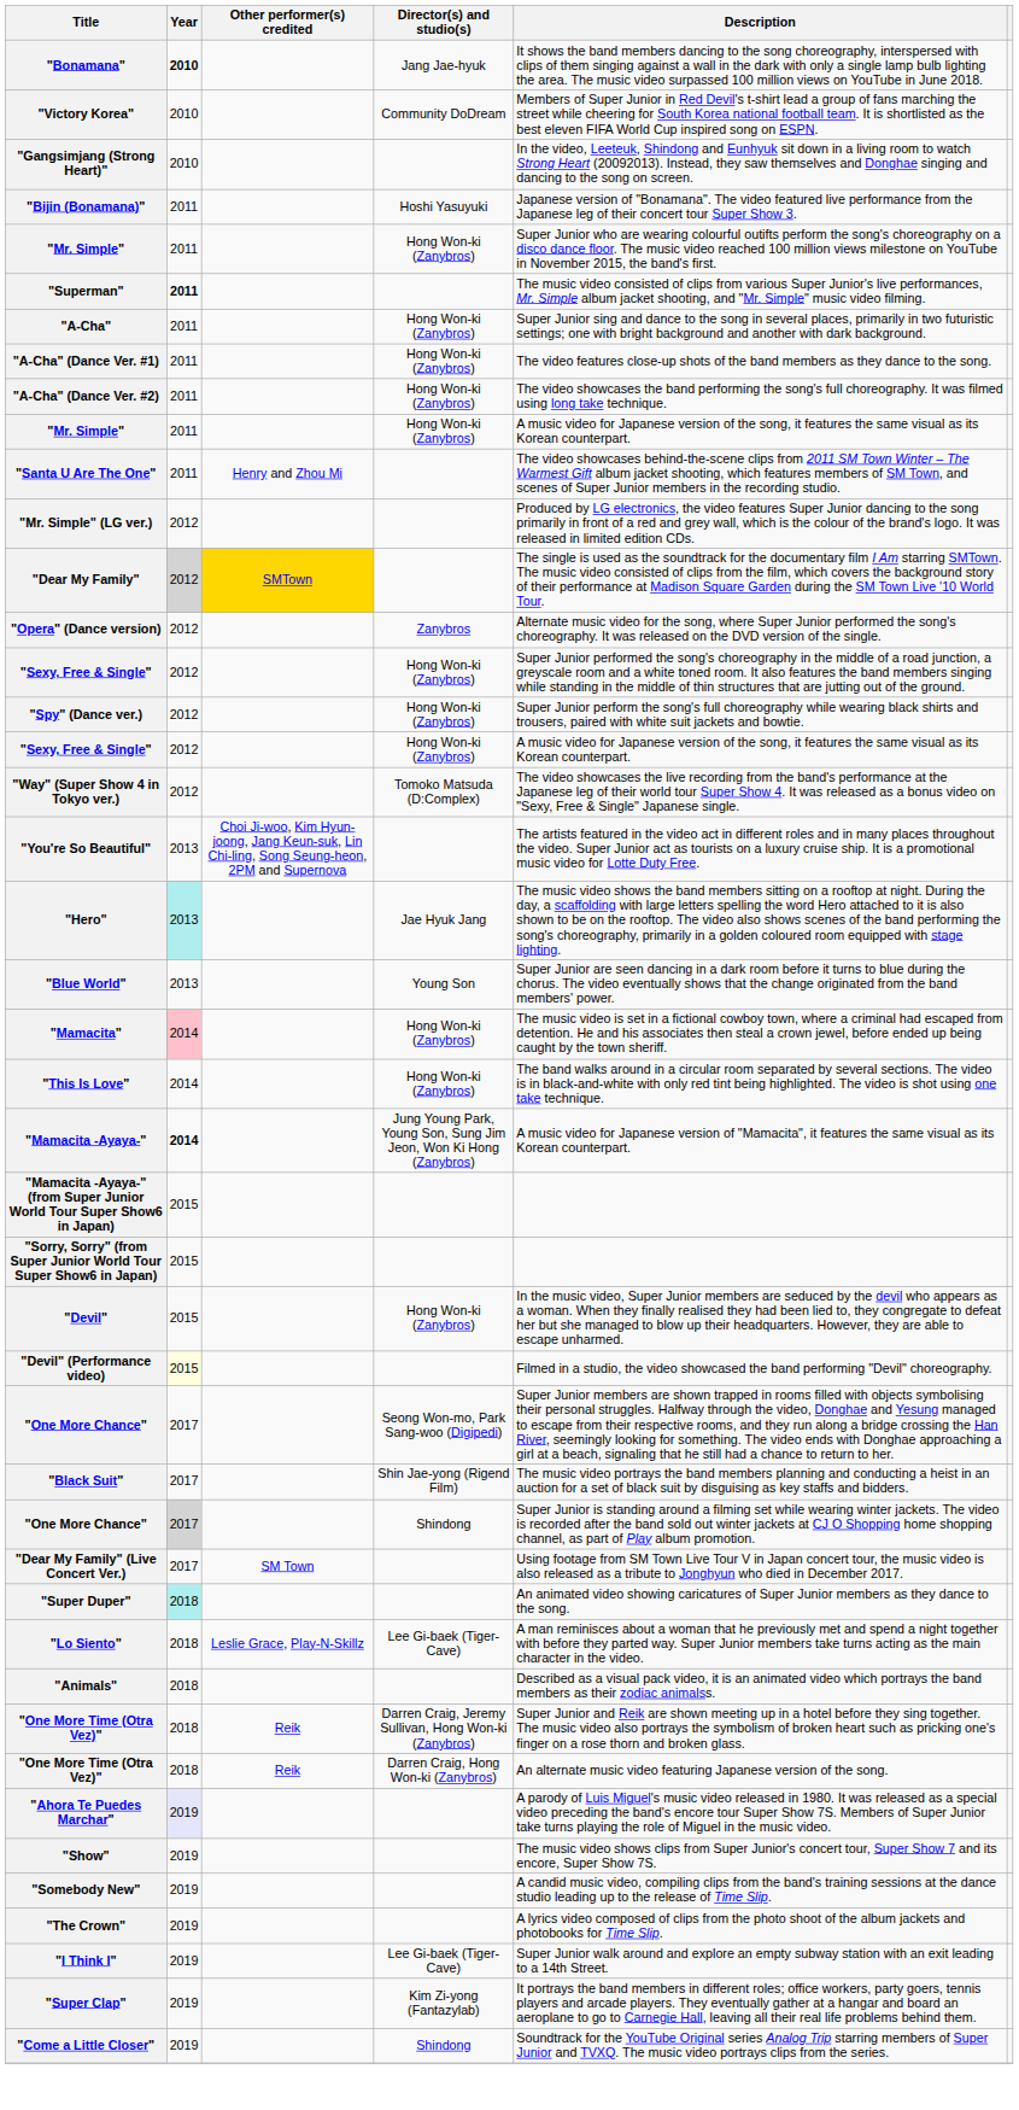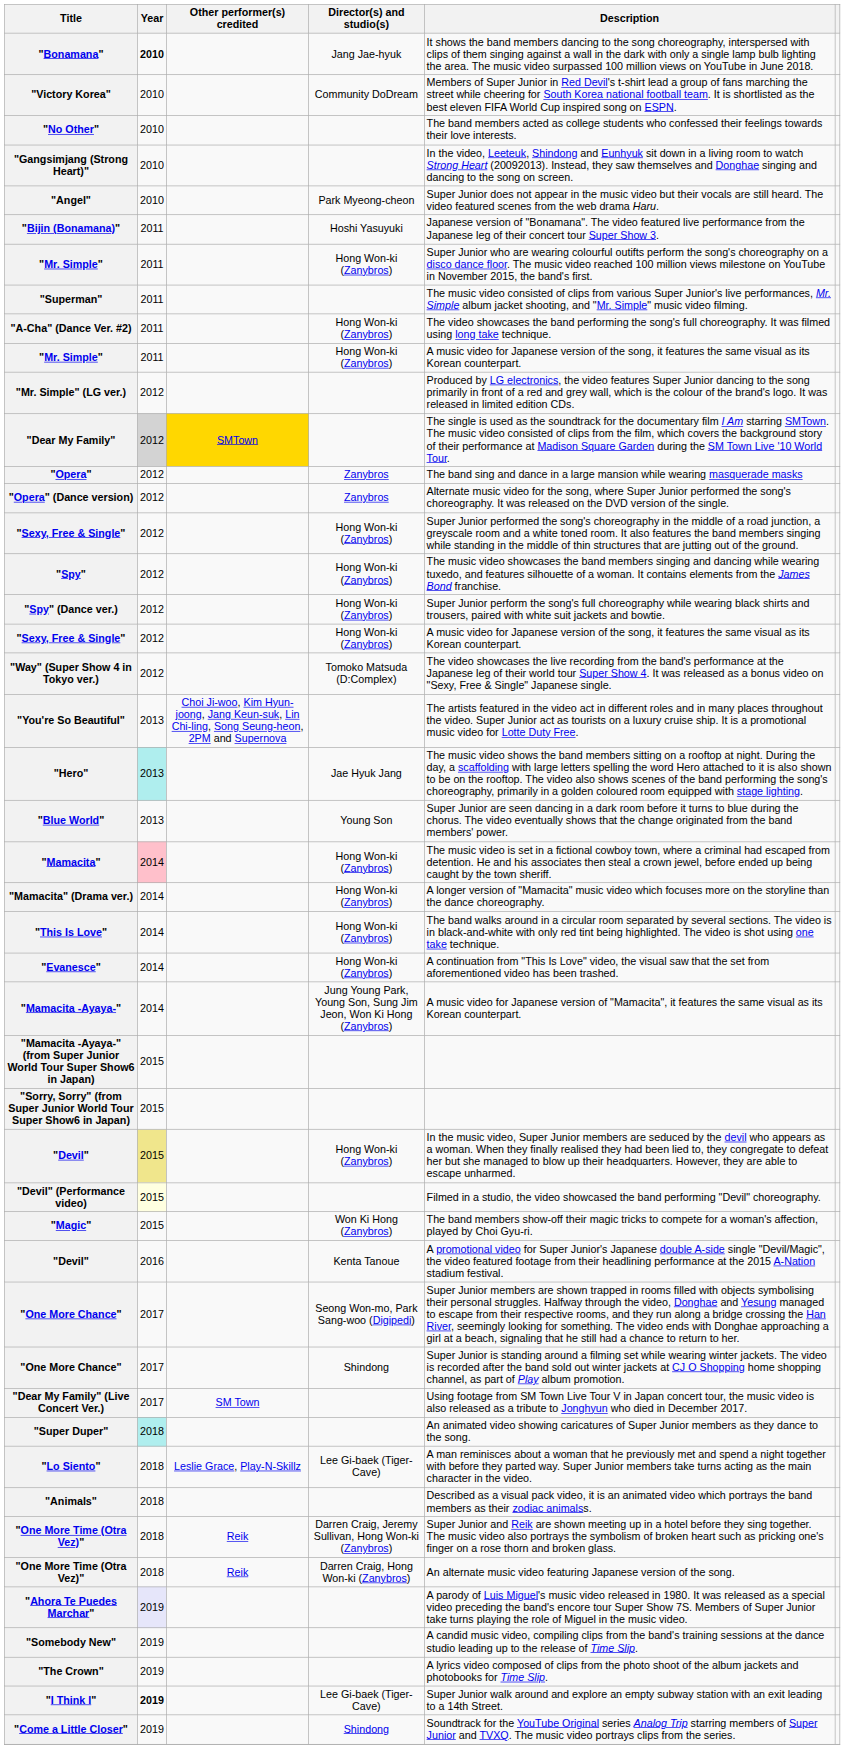 <table class="wikitable sortable plainrowheaders" style="text-align:center">
 <tr>
 <th scope="col">Title</th>
 <th scope="col">Year</th>
 <th scope="col">Other performer(s) credited</th>
 <th scope="col">Director(s) and studio(s)</th>
 <th scope="col" class="unsortable">Description</th>
 <th scope="col" class="unsortable"></th>
 </tr>
 <tr>
 <th scope="row">"<a href='#'>Bonamana</a>"</th>
 <td><strong>2010</strong></td>
 <td></td>
 <td>Jang Jae-hyuk</td>
 <td style=text-align:left>It shows the band members dancing to the song choreography, interspersed with clips of them singing against a wall in the dark with only a single lamp bulb lighting the area. The music video surpassed 100 million views on YouTube in June 2018.</td>
 <td></td>
 </tr>
 <tr>
 <th scope="row">"Victory Korea"</th>
 <td>2010</td>
 <td></td>
 <td>Community DoDream</td>
 <td style=text-align:left>Members of Super Junior in <a href='#'>Red Devil</a>'s t-shirt lead a group of fans marching the street while cheering for <a href='#'>South Korea national football team</a>. It is shortlisted as the best eleven FIFA World Cup inspired song on <a href='#'>ESPN</a>.</td>
 <td></td>
 </tr>
 <tr>
+<th scope="row">"<a href='#'>No Other</a>"</th>
+<td>2010</td>
+<td></td>
+<td></td>
+<td style=text-align:left>The band members acted as college students who confessed their feelings towards their love interests.</td>
+<td></td>
+</tr>
+<tr>
 <th scope="row">"Gangsimjang (Strong Heart)"</th>
 <td>2010</td>
 <td></td>
 <td></td>
 <td style=text-align:left>In the video, <a href='#'>Leeteuk</a>, <a href='#'>Shindong</a> and <a href='#'>Eunhyuk</a> sit down in a living room to watch <em><a href='#'>Strong Heart</a></em> (20092013). Instead, they saw themselves and <a href='#'>Donghae</a> singing and dancing to the song on screen.</td>
+<td></td>
+</tr>
+<tr>
+<th scope="row">"Angel"</th>
+<td>2010</td>
+<td></td>
+<td>Park Myeong-cheon</td>
+<td style=text-align:left>Super Junior does not appear in the music video but their vocals are still heard. The video featured scenes from the web drama <em>Haru</em>.</td>
 <td></td>
 </tr>
 <tr>
 <th scope="row">"<a href='#'>Bijin (Bonamana)</a>" </th>
 <td>2011</td>
 <td></td>
 <td>Hoshi Yasuyuki</td>
 <td style=text-align:left>Japanese version of "Bonamana". The video featured live performance from the Japanese leg of their concert tour <a href='#'>Super Show 3</a>.</td>
 <td></td>
 </tr>
 <tr>
 <th scope="row">"<a href='#'>Mr. Simple</a>"</th>
 <td>2011</td>
 <td></td>
 <td>Hong Won-ki (<a href='#'>Zanybros</a>)</td>
 <td style=text-align:left>Super Junior who  are wearing colourful outifts perform the song's choreography on a <a href='#'>disco dance floor</a>. The music video reached 100 million views milestone on YouTube in November 2015, the band's first.</td>
 <td></td>
 </tr>
 <tr>
 <th scope="row">"Superman"</th>
-<td><strong>2011</strong></td>
+<td>2011</td>
 <td></td>
 <td></td>
 <td style=text-align:left>The music video consisted of clips from various Super Junior's live performances, <em><a href='#'>Mr. Simple</a></em> album jacket shooting, and "<a href='#'>Mr. Simple</a>" music video filming.</td>
-<td></td>
-</tr>
-<tr>
-<th scope="row">"A-Cha"</th>
-<td>2011</td>
-<td></td>
-<td>Hong Won-ki (<a href='#'>Zanybros</a>)</td>
-<td style=text-align:left>Super Junior sing and dance to the song in several places, primarily in two futuristic settings; one with bright background and another with dark background.</td>
-<td></td>
-</tr>
-<tr>
-<th scope="row">"A-Cha" (Dance Ver. #1)</th>
-<td>2011</td>
-<td></td>
-<td>Hong Won-ki (<a href='#'>Zanybros</a>)</td>
-<td style=text-align:left>The video features close-up shots of the band members as they dance to the song.</td>
 <td></td>
 </tr>
 <tr>
 <th scope="row">"A-Cha" (Dance Ver. #2)</th>
 <td>2011</td>
 <td></td>
 <td>Hong Won-ki (<a href='#'>Zanybros</a>)</td>
 <td style=text-align:left>The video showcases the band performing the song's full choreography. It was filmed using <a href='#'>long take</a> technique.</td>
 <td></td>
 </tr>
 <tr>
 <th scope="row">"<a href='#'>Mr. Simple</a>"</th>
 <td>2011</td>
 <td></td>
 <td>Hong Won-ki (<a href='#'>Zanybros</a>)</td>
 <td style=text-align:left>A music video for Japanese version of the song, it features the same visual as its Korean counterpart.</td>
 <td></td>
 </tr>
 <tr>
-<th scope="row">"<a href='#'>Santa U Are The One</a>"</th>
-<td>2011</td>
-<td><a href='#'>Henry</a> and <a href='#'>Zhou Mi</a></td>
-<td></td>
-<td style=text-align:left>The video showcases behind-the-scene clips from <em><a href='#'>2011 SM Town Winter – The Warmest Gift</a></em> album jacket shooting, which features members of <a href='#'>SM Town</a>, and scenes of Super Junior members in the recording studio.</td>
-<td></td>
-</tr>
-<tr>
 <th scope="row">"Mr. Simple" (LG ver.)</th>
 <td>2012</td>
 <td></td>
 <td></td>
 <td style=text-align:left>Produced by <a href='#'>LG electronics</a>, the video features Super Junior dancing to the song primarily in front of a red and grey wall, which is the colour of the brand's logo. It was released in limited edition CDs.</td>
 <td></td>
 </tr>
 <tr>
 <th scope="row">"Dear My Family"</th>
 <td style="background: lightgrey;">2012</td>
 <td style="background: gold;"><a href='#'>SMTown</a></td>
 <td></td>
 <td style=text-align:left>The single is used as the soundtrack for the documentary film <em><a href='#'>I Am</a></em> starring <a href='#'>SMTown</a>. The music video consisted of clips from the film, which covers the background story of their performance at <a href='#'>Madison Square Garden</a> during the <a href='#'>SM Town Live '10 World Tour</a>.</td>
 <td></td>
 </tr>
 <tr>
+<th scope="row">"<a href='#'>Opera</a>"</th>
+<td>2012</td>
+<td></td>
+<td><a href='#'>Zanybros</a></td>
+<td style=text-align:left>The band sing and dance in a large mansion while wearing <a href='#'>masquerade masks</a></td>
+<td></td>
+</tr>
+<tr>
 <th scope="row">"<a href='#'>Opera</a>" (Dance version)</th>
 <td>2012</td>
 <td></td>
 <td><a href='#'>Zanybros</a></td>
 <td style=text-align:left>Alternate music video for the song, where Super Junior performed the song's choreography. It was released on the DVD version of the single.</td>
 <td></td>
 </tr>
 <tr>
 <th scope="row">"<a href='#'>Sexy, Free & Single</a>"</th>
 <td>2012</td>
 <td></td>
 <td>Hong Won-ki (<a href='#'>Zanybros</a>)</td>
 <td style=text-align:left>Super Junior performed the song's choreography in the middle of a road junction, a greyscale room and a white toned room. It also features the band members singing while standing in the middle of thin structures that are jutting out of the ground.</td>
+<td></td>
+</tr>
+<tr>
+<th scope="row">"<a href='#'>Spy</a>"</th>
+<td>2012</td>
+<td></td>
+<td>Hong Won-ki (<a href='#'>Zanybros</a>)</td>
+<td style=text-align:left>The music video showcases the band members singing and dancing while wearing tuxedo, and features silhouette of a woman. It contains elements from the <em><a href='#'>James Bond</a></em> franchise.</td>
 <td></td>
 </tr>
 <tr>
 <th scope="row">"<a href='#'>Spy</a>" (Dance ver.)</th>
 <td>2012</td>
 <td></td>
 <td>Hong Won-ki (<a href='#'>Zanybros</a>)</td>
 <td style=text-align:left>Super Junior perform the song's full choreography while wearing black shirts and trousers, paired with white suit jackets and bowtie.</td>
 <td></td>
 </tr>
 <tr>
 <th scope="row">"<a href='#'>Sexy, Free & Single</a>"</th>
 <td>2012</td>
 <td></td>
 <td>Hong Won-ki (<a href='#'>Zanybros</a>)</td>
 <td style=text-align:left>A music video for Japanese version of the song, it features the same visual as its Korean counterpart.</td>
 <td></td>
 </tr>
 <tr>
 <th scope="row">"Way" (Super Show 4 in Tokyo ver.)</th>
 <td>2012</td>
 <td></td>
 <td>Tomoko Matsuda (D:Complex)</td>
 <td style=text-align:left>The video showcases the live recording from the band's performance at the Japanese leg of their world tour <a href='#'>Super Show 4</a>. It was released as a bonus video on "Sexy, Free & Single" Japanese single.</td>
 <td></td>
 </tr>
 <tr>
 <th scope="row">"You're So Beautiful"</th>
 <td>2013</td>
 <td><a href='#'>Choi Ji-woo</a>, <a href='#'>Kim Hyun-joong</a>, <a href='#'>Jang Keun-suk</a>, <a href='#'>Lin Chi-ling</a>, <a href='#'>Song Seung-heon</a>, <a href='#'>2PM</a> and <a href='#'>Supernova</a></td>
 <td></td>
 <td style=text-align:left>The artists featured in the video act in different roles and in many places throughout the video. Super Junior act as tourists on a luxury cruise ship. It is a promotional music video for <a href='#'>Lotte Duty Free</a>.</td>
 <td></td>
 </tr>
 <tr>
 <th scope="row">"Hero"</th>
 <td style="background: paleturquoise;">2013</td>
 <td></td>
 <td>Jae Hyuk Jang</td>
 <td style=text-align:left>The music video shows the band members sitting on a rooftop at night. During the day, a <a href='#'>scaffolding</a> with large letters spelling the word Hero attached to it is also shown to be on the rooftop. The video also shows scenes of the band performing the song's choreography, primarily in a golden coloured room equipped with <a href='#'>stage lighting</a>.</td>
 <td></td>
 </tr>
 <tr>
 <th scope="row">"<a href='#'>Blue World</a>"</th>
 <td>2013</td>
 <td></td>
 <td>Young Son</td>
 <td style=text-align:left>Super Junior are seen dancing in a dark room before it turns to blue during the chorus. The video eventually shows that the change originated from the band members' power.</td>
 <td></td>
 </tr>
 <tr>
 <th scope="row">"<a href='#'>Mamacita</a>"</th>
 <td style="background: pink;">2014</td>
 <td></td>
 <td>Hong Won-ki (<a href='#'>Zanybros</a>)</td>
 <td style=text-align:left>The music video is set in a fictional cowboy town, where a criminal had escaped from detention. He and his associates then steal a crown jewel, before ended up being caught by the town sheriff.</td>
 <td></td>
 </tr>
 <tr>
+<th scope="row">"Mamacita" (Drama ver.)</th>
+<td>2014</td>
+<td></td>
+<td>Hong Won-ki (<a href='#'>Zanybros</a>)</td>
+<td style=text-align:left>A longer version of "Mamacita" music video which focuses more on the storyline than the dance choreography.</td>
+<td></td>
+</tr>
+<tr>
 <th scope="row">"<a href='#'>This Is Love</a>"</th>
 <td>2014</td>
 <td></td>
 <td>Hong Won-ki (<a href='#'>Zanybros</a>)</td>
 <td style=text-align:left>The band walks around in a circular room separated by several sections. The video is in black-and-white with only red tint being highlighted. The video is shot using <a href='#'>one take</a> technique.</td>
 <td></td>
 </tr>
 <tr>
+<th scope="row">"<a href='#'>Evanesce</a>"</th>
+<td>2014</td>
+<td></td>
+<td>Hong Won-ki (<a href='#'>Zanybros</a>)</td>
+<td style=text-align:left>A continuation from "This Is Love" video, the visual saw that the set from aforementioned video has been trashed.</td>
+<td></td>
+</tr>
+<tr>
 <th scope="row">"<a href='#'>Mamacita -Ayaya-</a>"</th>
-<td><strong>2014</strong></td>
+<td>2014</td>
 <td></td>
 <td>Jung Young Park, Young Son, Sung Jim Jeon, Won Ki Hong (<a href='#'>Zanybros</a>)</td>
 <td style=text-align:left>A music video for Japanese version of "Mamacita", it features the same visual as its Korean counterpart.</td>
 <td></td>
 </tr>
 <tr>
 <th scope="row">"Mamacita -Ayaya-" (from Super Junior World Tour Super Show6 in Japan)</th>
 <td>2015</td>
 <td></td>
 <td></td>
 <td style=text-align:left></td>
 <td></td>
 </tr>
 <tr>
 <th scope="row">"Sorry, Sorry" (from Super Junior World Tour Super Show6 in Japan)</th>
 <td>2015</td>
 <td></td>
 <td></td>
 <td style=text-align:left></td>
 <td></td>
 </tr>
 <tr>
 <th scope="row">"<a href='#'>Devil</a>"</th>
-<td>2015</td>
+<td style="background: khaki;">2015</td>
 <td></td>
 <td>Hong Won-ki (<a href='#'>Zanybros</a>)</td>
 <td style=text-align:left>In the music video, Super Junior members are seduced by the <a href='#'>devil</a> who appears as a woman. When they finally realised they had been lied to, they congregate to defeat her but she managed to blow up their headquarters. However, they are able to escape unharmed.</td>
 <td></td>
 </tr>
 <tr>
 <th scope="row">"Devil" (Performance video)</th>
 <td style="background: lightyellow;">2015</td>
 <td></td>
 <td></td>
 <td style=text-align:left>Filmed in a studio, the video showcased the band performing "Devil" choreography.</td>
 <td></td>
 </tr>
 <tr>
+<th scope="row">"<a href='#'>Magic</a>"</th>
+<td>2015</td>
+<td></td>
+<td>Won Ki Hong (<a href='#'>Zanybros</a>)</td>
+<td style=text-align:left>The band members show-off their magic tricks to compete for a woman's affection, played by Choi Gyu-ri.</td>
+<td></td>
+</tr>
+<tr>
+<th scope="row">"Devil"</th>
+<td>2016</td>
+<td></td>
+<td>Kenta Tanoue</td>
+<td style=text-align:left>A <a href='#'>promotional video</a> for Super Junior's Japanese <a href='#'>double A-side</a> single "Devil/Magic", the video featured footage from their headlining performance at the 2015 <a href='#'>A-Nation</a> stadium festival.</td>
+<td></td>
+</tr>
+<tr>
 <th scope="row">"<a href='#'>One More Chance</a>"</th>
 <td>2017</td>
 <td></td>
 <td>Seong Won-mo, Park Sang-woo (<a href='#'>Digipedi</a>)</td>
 <td style=text-align:left>Super Junior members are shown trapped in rooms filled with objects symbolising their personal struggles. Halfway through the video, <a href='#'>Donghae</a> and <a href='#'>Yesung</a> managed to escape from their respective rooms, and they run along a bridge crossing the <a href='#'>Han River</a>, seemingly looking for something. The video ends with Donghae approaching a girl at a beach, signaling that he still had a chance to return to her.</td>
 <td></td>
 </tr>
 <tr>
-<th scope="row">"<a href='#'>Black Suit</a>"</th>
+<th scope="row">"One More Chance"</th>
 <td>2017</td>
-<td></td>
-<td>Shin Jae-yong (Rigend Film)</td>
-<td style=text-align:left>The music video portrays the band members planning and conducting a heist in an auction for a set of black suit by disguising as key staffs and bidders.</td>
-<td></td>
-</tr>
-<tr>
-<th scope="row">"One More Chance"</th>
-<td style="background: lightgrey;">2017</td>
 <td></td>
 <td>Shindong</td>
 <td style=text-align:left>Super Junior is standing around a filming set while wearing winter jackets. The video is recorded after the band sold out winter jackets at <a href='#'>CJ O Shopping</a> home shopping channel, as part of <em><a href='#'>Play</a></em> album promotion.</td>
 <td></td>
 </tr>
 <tr>
 <th scope="row">"Dear My Family" (Live Concert Ver.)</th>
 <td>2017</td>
 <td><a href='#'>SM Town</a></td>
 <td></td>
 <td style=text-align:left>Using footage from SM Town Live Tour V in Japan concert tour, the music video is also released as a tribute to <a href='#'>Jonghyun</a> who died in December 2017.</td>
 <td></td>
 </tr>
 <tr>
 <th scope="row">"Super Duper"</th>
 <td style="background: paleturquoise;">2018</td>
 <td></td>
 <td></td>
 <td style=text-align:left>An animated video showing caricatures of Super Junior members as they dance to the song.</td>
 <td></td>
 </tr>
 <tr>
 <th scope="row">"<a href='#'>Lo Siento</a>"</th>
 <td>2018</td>
 <td><a href='#'>Leslie Grace</a>, <a href='#'>Play-N-Skillz</a></td>
 <td>Lee Gi-baek (Tiger-Cave)</td>
 <td style=text-align:left>A man reminisces about a woman that he previously met and spend a night together with before they parted way. Super Junior members take turns acting as the main character in the video.</td>
 <td></td>
 </tr>
 <tr>
 <th scope="row">"Animals"</th>
 <td>2018</td>
 <td></td>
 <td></td>
 <td style=text-align:left>Described as a visual pack video, it is an animated video which portrays the band members as their <a href='#'>zodiac animals</a>s.</td>
 <td></td>
 </tr>
 <tr>
 <th scope="row">"<a href='#'>One More Time (Otra Vez)</a>"</th>
 <td>2018</td>
 <td><a href='#'>Reik</a></td>
 <td>Darren Craig, Jeremy Sullivan, Hong Won-ki (<a href='#'>Zanybros</a>)</td>
 <td style=text-align:left>Super Junior and <a href='#'>Reik</a> are shown meeting up in a hotel before they sing together. The music video also portrays the symbolism of broken heart such as pricking one's finger on a rose thorn and broken glass.</td>
 <td></td>
 </tr>
 <tr>
 <th scope="row">"One More Time (Otra Vez)"</th>
 <td>2018</td>
 <td><a href='#'>Reik</a></td>
 <td>Darren Craig, Hong Won-ki (<a href='#'>Zanybros</a>)</td>
 <td style=text-align:left>An alternate music video featuring Japanese version of the song.</td>
 <td></td>
 </tr>
 <tr>
 <th scope="row">"<a href='#'>Ahora Te Puedes Marchar</a>"</th>
 <td style="background: lavender;">2019</td>
 <td></td>
 <td></td>
 <td style=text-align:left>A parody of <a href='#'>Luis Miguel</a>'s music video released in 1980. It was released as a special video preceding the band's encore tour Super Show 7S. Members of Super Junior take turns playing the role of Miguel in the music video.</td>
 <td></td>
 </tr>
 <tr>
-<th scope="row">"Show"</th>
-<td>2019</td>
-<td></td>
-<td></td>
-<td style=text-align:left>The music video shows clips from Super Junior's concert tour, <a href='#'>Super Show 7</a> and its encore, Super Show 7S.</td>
-<td></td>
-</tr>
-<tr>
 <th scope="row">"Somebody New"</th>
 <td>2019</td>
 <td></td>
 <td></td>
 <td style=text-align:left>A candid music video, compiling clips from the band's training sessions at the dance studio leading up to the release of <em><a href='#'>Time Slip</a></em>.</td>
 <td></td>
 </tr>
 <tr>
 <th scope="row">"The Crown"</th>
 <td>2019</td>
 <td></td>
 <td></td>
 <td style=text-align:left>A lyrics video composed of clips from the photo shoot of the album jackets and photobooks for <em><a href='#'>Time Slip</a></em>.</td>
 <td></td>
 </tr>
 <tr>
 <th scope="row">"<a href='#'>I Think I</a>"</th>
-<td>2019</td>
+<td><strong>2019</strong></td>
 <td></td>
 <td>Lee Gi-baek (Tiger-Cave)</td>
 <td style=text-align:left>Super Junior walk around and explore an empty subway station with an exit leading to a 14th Street.</td>
-<td></td>
-</tr>
-<tr>
-<th scope="row">"<a href='#'>Super Clap</a>"</th>
-<td>2019</td>
-<td></td>
-<td>Kim Zi-yong (Fantazylab)</td>
-<td style=text-align:left>It portrays the band members in different roles; office workers, party goers, tennis players and arcade players. They eventually gather at a hangar and board an aeroplane to go to <a href='#'>Carnegie Hall</a>, leaving all their real life problems behind them.</td>
 <td></td>
 </tr>
 <tr>
 <th scope="row">"<a href='#'>Come a Little Closer</a>"</th>
 <td>2019</td>
 <td></td>
 <td><a href='#'>Shindong</a></td>
 <td style=text-align:left>Soundtrack for the <a href='#'>YouTube Original</a> series <em><a href='#'>Analog Trip</a></em> starring members of <a href='#'>Super Junior</a> and <a href='#'>TVXQ</a>. The music video portrays clips from the series.</td>
 <td></td>
 </tr>
 <tr>
 </tr>
 </table>
